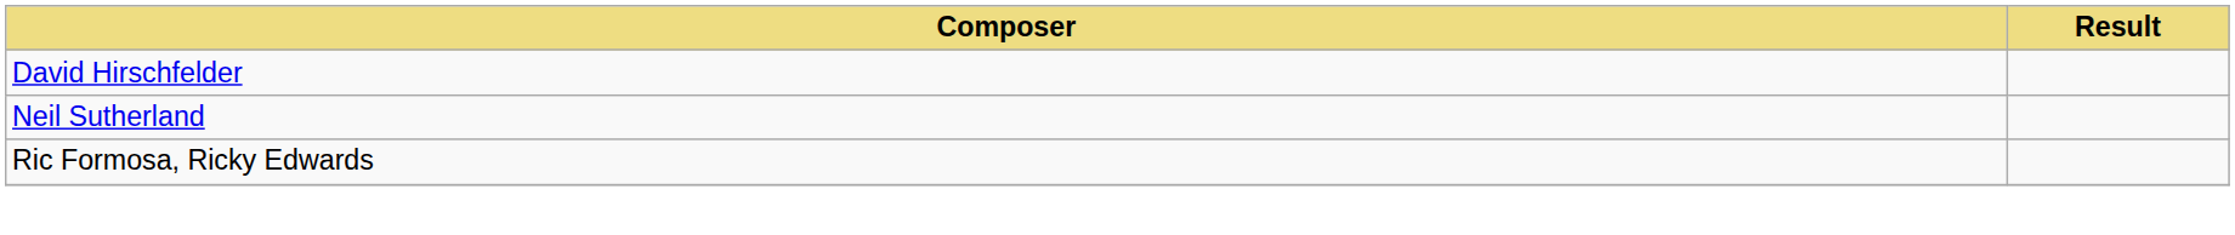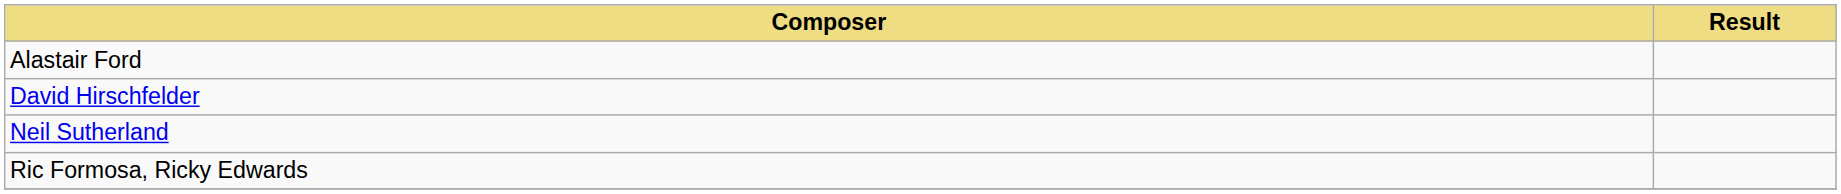 <table class="wikitable" width=100%>
 <tr>
 <th style="width:90%;background:#EEDD82;">Composer</th>
 <th style="width:10%;background:#EEDD82;">Result<br></th>
+</tr>
+<tr>
+<td>Alastair Ford</td>
+<td></td>
 </tr>
 <tr>
 <td><a href='#'>David Hirschfelder</a></td>
 <td></td>
 </tr>
 <tr>
 <td><a href='#'>Neil Sutherland</a></td>
 <td></td>
 </tr>
 <tr>
 <td>Ric Formosa, Ricky Edwards</td>
 <td></td>
 </tr>
 <tr>
 </tr>
 </table>
